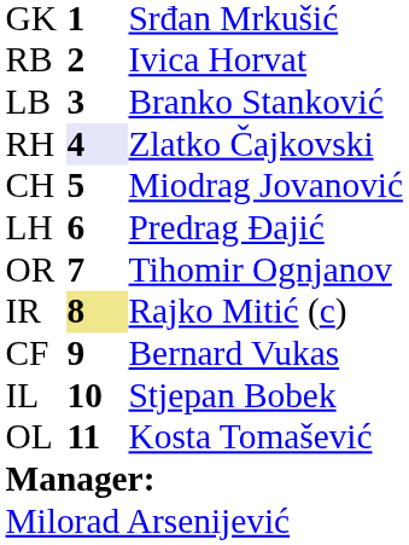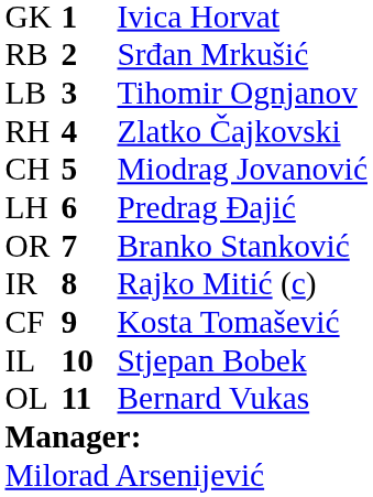 <table style="font-size:90%; margin:0.2em auto;" cellspacing="0" cellpadding="0">
 <tr>
 <th width="25"></th>
 <th width="25"></th>
 </tr>
 <tr>
 <td>GK</td>
 <td><strong>1</strong></td>
-<td><a href='#'>Srđan Mrkušić</a></td>
+<td><a href='#'>Ivica Horvat</a></td>
 </tr>
 <tr>
 <td>RB</td>
 <td><strong>2</strong></td>
-<td><a href='#'>Ivica Horvat</a></td>
+<td><a href='#'>Srđan Mrkušić</a></td>
 </tr>
 <tr>
 <td>LB</td>
 <td><strong>3</strong></td>
-<td><a href='#'>Branko Stanković</a></td>
+<td><a href='#'>Tihomir Ognjanov</a></td>
 </tr>
 <tr>
 <td>RH</td>
-<td style="background: lavender;"><strong>4</strong></td>
+<td><strong>4</strong></td>
 <td><a href='#'>Zlatko Čajkovski</a></td>
 </tr>
 <tr>
 <td>CH</td>
 <td><strong>5</strong></td>
 <td><a href='#'>Miodrag Jovanović</a></td>
 </tr>
 <tr>
 <td>LH</td>
 <td><strong>6</strong></td>
 <td><a href='#'>Predrag Đajić</a></td>
 </tr>
 <tr>
 <td>OR</td>
 <td><strong>7</strong></td>
-<td><a href='#'>Tihomir Ognjanov</a></td>
+<td><a href='#'>Branko Stanković</a></td>
 </tr>
 <tr>
 <td>IR</td>
-<td style="background: khaki;"><strong>8</strong></td>
+<td><strong>8</strong></td>
 <td><a href='#'>Rajko Mitić</a> (<a href='#'>c</a>)</td>
 </tr>
 <tr>
 <td>CF</td>
 <td><strong>9</strong></td>
-<td><a href='#'>Bernard Vukas</a></td>
+<td><a href='#'>Kosta Tomašević</a></td>
 </tr>
 <tr>
 <td>IL</td>
 <td><strong>10</strong></td>
 <td><a href='#'>Stjepan Bobek</a></td>
 </tr>
 <tr>
 <td>OL</td>
 <td><strong>11</strong></td>
-<td><a href='#'>Kosta Tomašević</a></td>
+<td><a href='#'>Bernard Vukas</a></td>
 </tr>
 <tr>
 <td colspan=3><strong>Manager:</strong></td>
 </tr>
 <tr>
 <td colspan=4><a href='#'>Milorad Arsenijević</a></td>
 </tr>
 </table>
